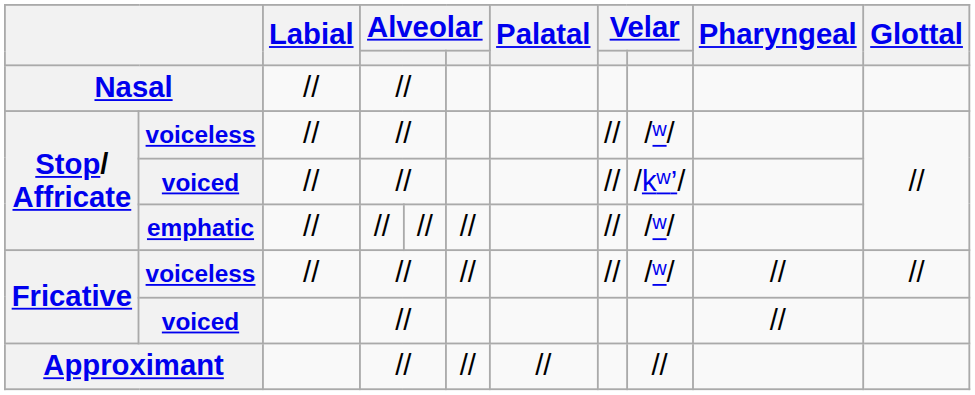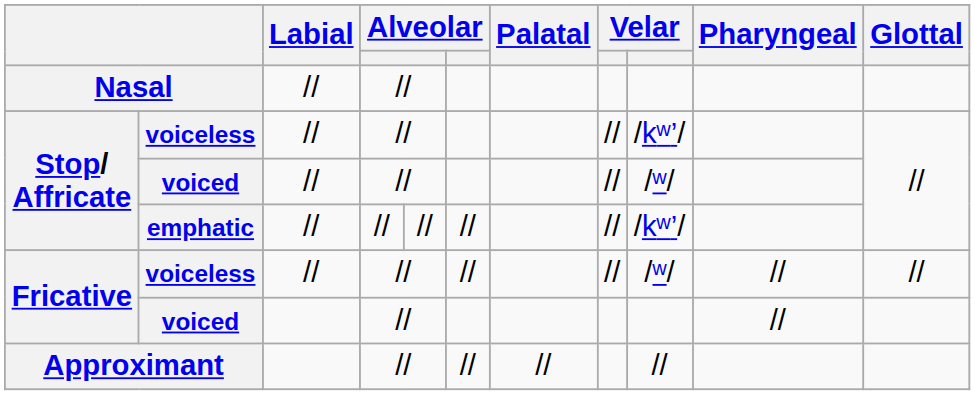 <table class="wikitable" style=text-align:center>
 <tr>
 <th colspan=2 rowspan=2></th>
 <th rowspan=2><a href='#'>Labial</a></th>
 <th colspan=3><a href='#'>Alveolar</a></th>
 <th rowspan=2><a href='#'>Palatal</a></th>
 <th colspan=2><a href='#'>Velar</a></th>
 <th rowspan=2><a href='#'>Pharyngeal</a></th>
 <th rowspan=2><a href='#'>Glottal</a></th>
 </tr>
 <tr>
 <th colspan=2></th>
 <th></th>
 <th></th>
 <th></th>
 </tr>
 <tr>
 <th colspan=2><a href='#'>Nasal</a></th>
 <td>//  </td>
 <td colspan=2>//  </td>
 <td></td>
 <td></td>
 <td></td>
 <td></td>
 <td></td>
 <td></td>
 </tr>
 <tr>
 <th rowspan=3><a href='#'>Stop</a>/<br><a href='#'>Affricate</a></th>
 <th><small><a href='#'>voiceless</a></small></th>
 <td>//  </td>
 <td colspan=2>//  </td>
 <td></td>
 <td></td>
 <td>//  </td>
-<td>/<a href='#'>ʷ</a>/  </td>
+<td>/<a href='#'>k</a><a href='#'>ʷ</a><a href='#'>’</a>/  </td>
 <td></td>
 <td rowspan=3>//  </td>
 </tr>
 <tr>
 <th><small><a href='#'>voiced</a></small></th>
 <td>//  </td>
 <td colspan=2>//  </td>
 <td></td>
 <td></td>
 <td>//  </td>
-<td>/<a href='#'>k</a><a href='#'>ʷ</a><a href='#'>’</a>/  </td>
+<td>/<a href='#'>ʷ</a>/  </td>
 <td></td>
 </tr>
 <tr>
 <th><small><a href='#'>emphatic</a></small></th>
 <td>//  </td>
 <td>//  </td>
 <td>//  </td>
 <td>//  </td>
 <td></td>
 <td>//  </td>
-<td>/<a href='#'>ʷ</a>/  </td>
+<td>/<a href='#'>k</a><a href='#'>ʷ</a><a href='#'>’</a>/  </td>
 <td></td>
 </tr>
 <tr>
 <th rowspan=2><a href='#'>Fricative</a></th>
 <th><small><a href='#'>voiceless</a></small></th>
 <td>//  </td>
 <td colspan=2>//  </td>
 <td>//  </td>
 <td></td>
 <td>//  </td>
 <td>/<a href='#'>ʷ</a>/  </td>
 <td>//  </td>
 <td>//  </td>
 </tr>
 <tr>
 <th><small><a href='#'>voiced</a></small></th>
 <td></td>
 <td colspan=2>//  </td>
 <td></td>
 <td></td>
 <td></td>
 <td></td>
 <td>//  </td>
 <td></td>
 </tr>
 <tr>
 <th colspan=2><a href='#'>Approximant</a></th>
 <td></td>
 <td colspan=2>//  </td>
 <td>//  </td>
 <td>//  </td>
 <td></td>
 <td>//  </td>
 <td></td>
 <td></td>
 </tr>
 </table>
